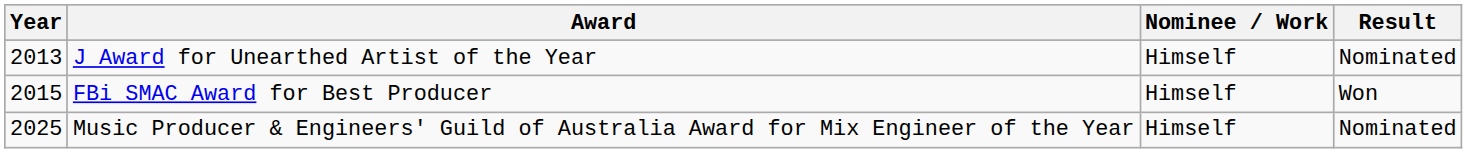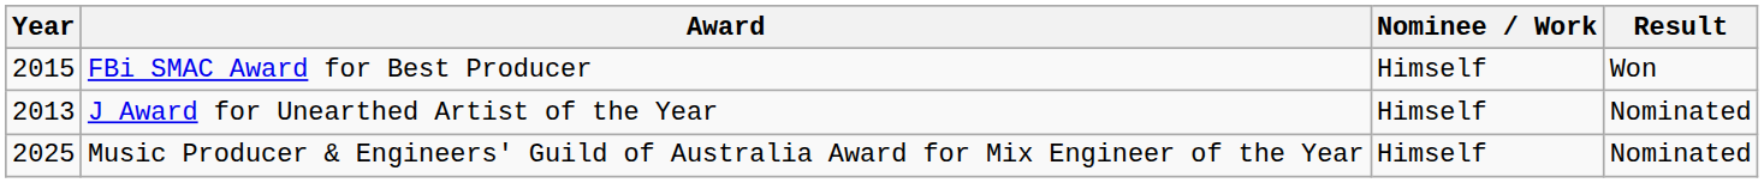 <table class="wikitable">
 <tr>
 <th>Year</th>
 <th>Award</th>
 <th>Nominee / Work</th>
 <th>Result</th>
 </tr>
 <tr>
+<td>2015</td>
+<td><a href='#'>FBi SMAC Award</a> for Best Producer</td>
+<td>Himself</td>
+<td>Won</td>
+</tr>
+<tr>
 <td>2013</td>
 <td><a href='#'>J Award</a> for Unearthed Artist of the Year</td>
 <td>Himself</td>
 <td>Nominated</td>
-</tr>
-<tr>
-<td>2015</td>
-<td><a href='#'>FBi SMAC Award</a> for Best Producer</td>
-<td>Himself</td>
-<td>Won</td>
 </tr>
 <tr>
 <td>2025</td>
 <td>Music Producer & Engineers' Guild of Australia Award for Mix Engineer of the Year</td>
 <td>Himself</td>
 <td>Nominated</td>
 </tr>
 </table>
